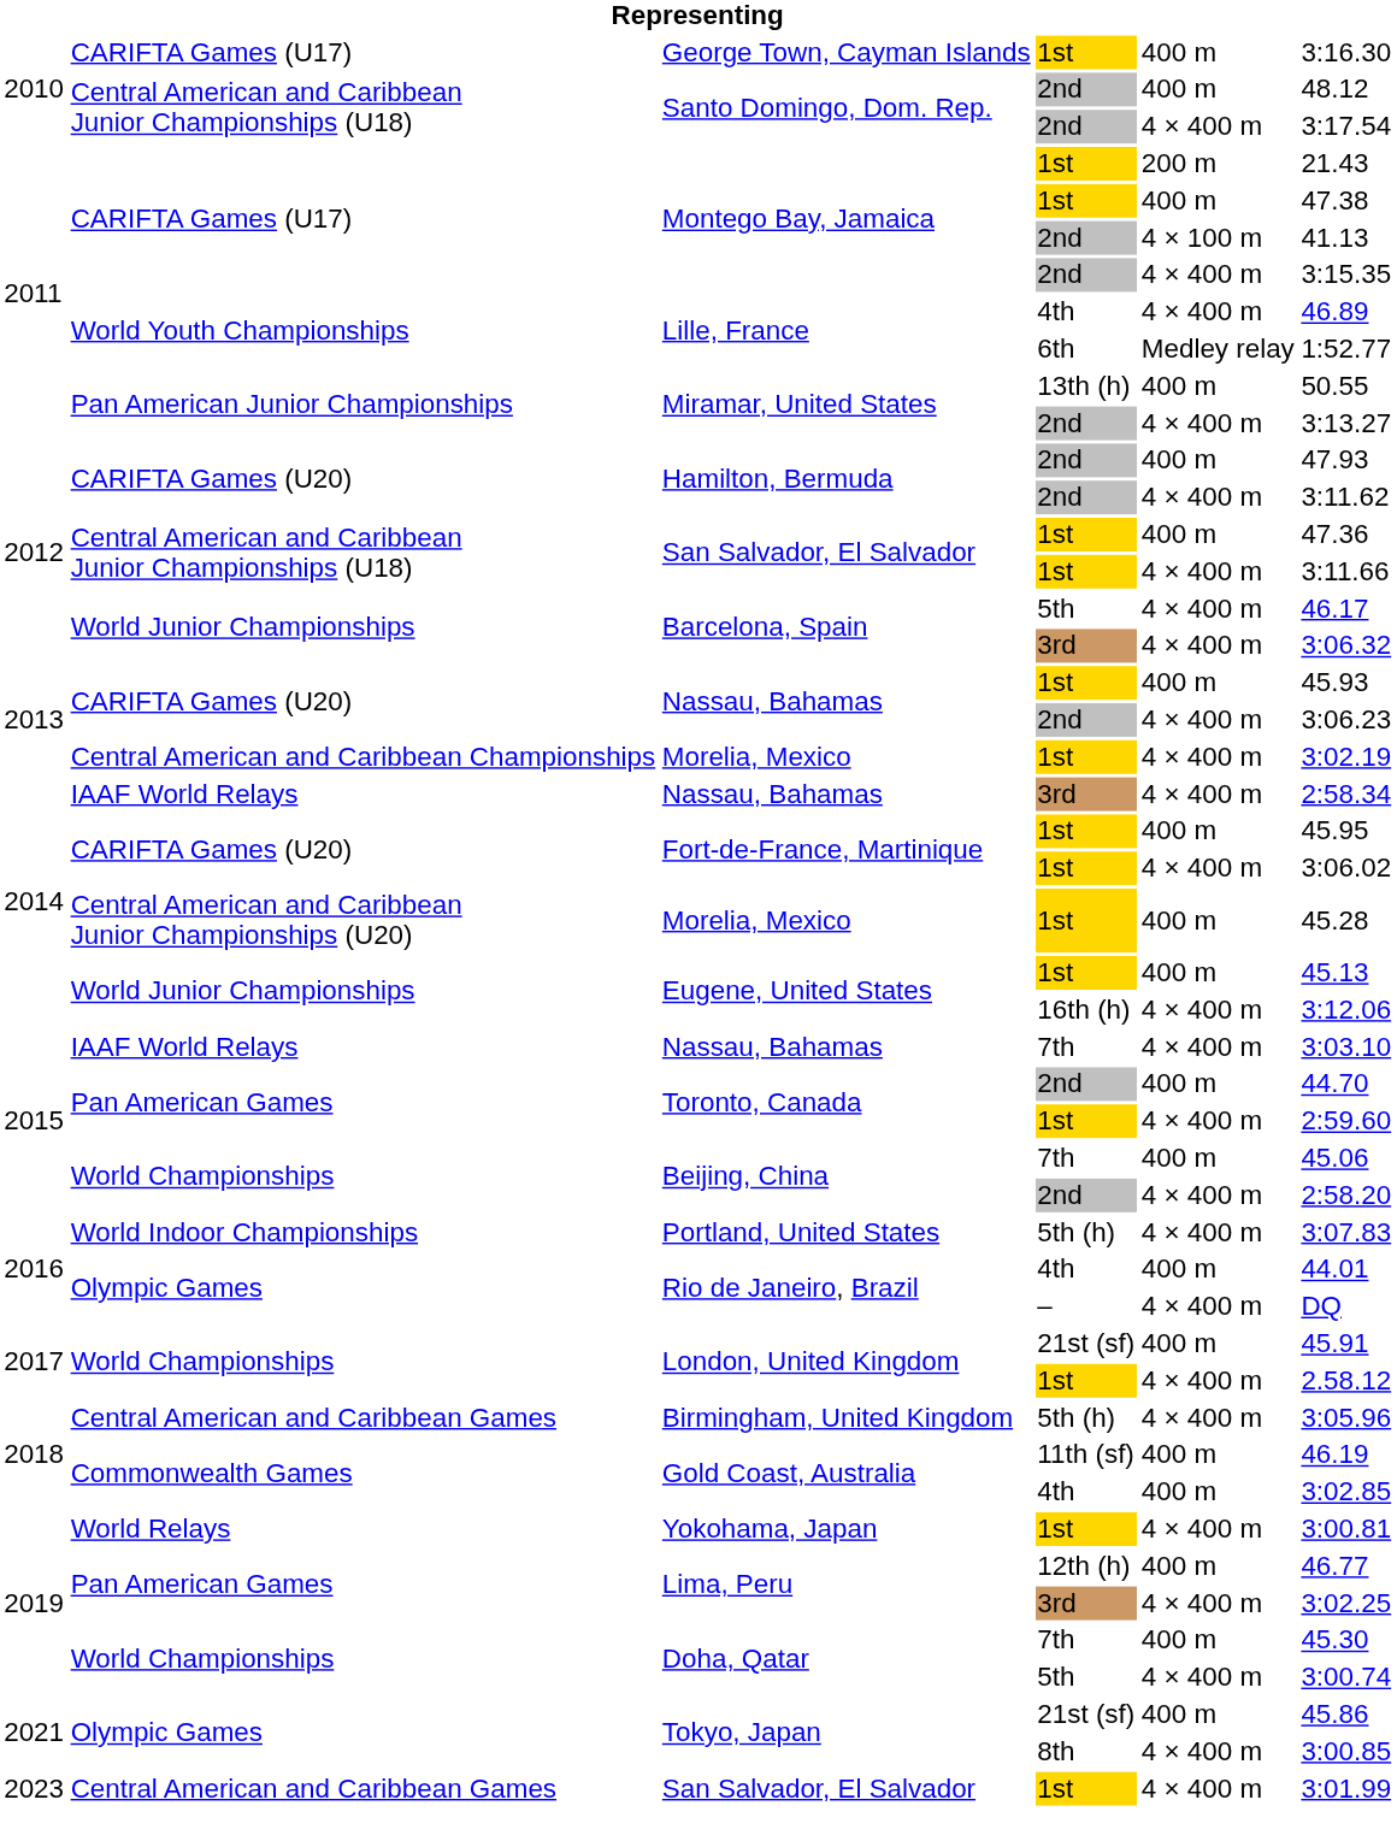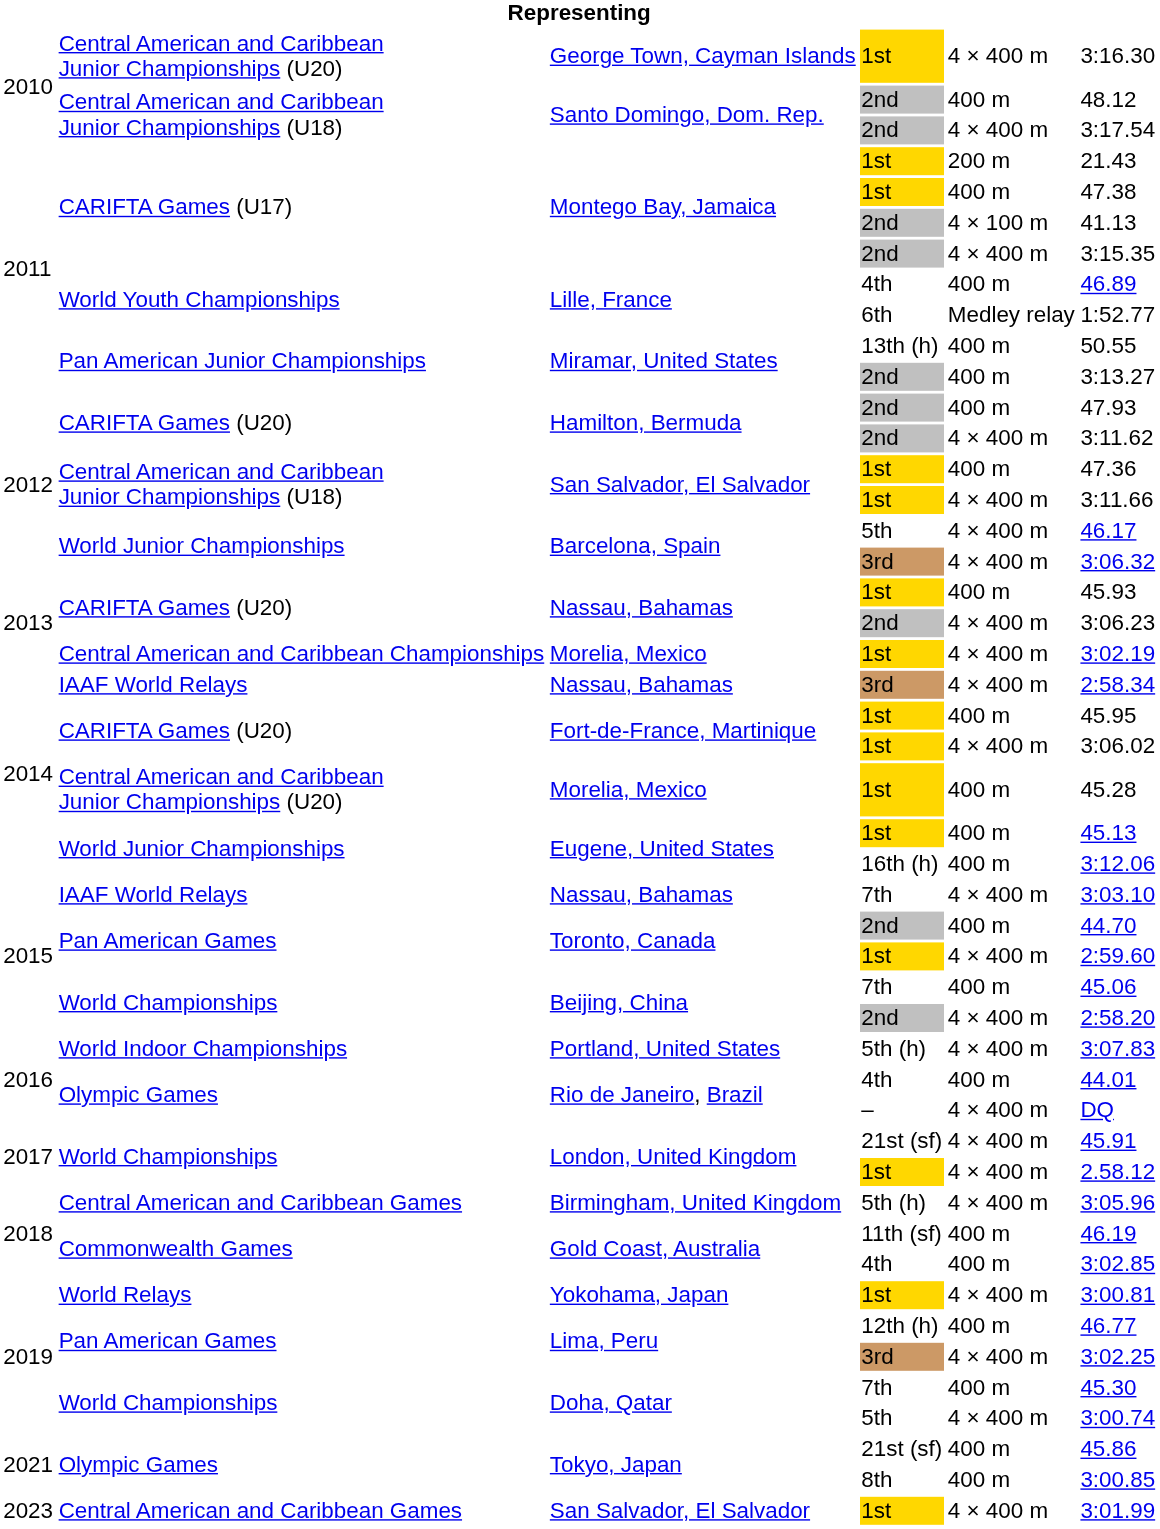 <table>
 <tr>
 <th colspan="6">Representing </th>
 </tr>
 <tr>
 <td rowspan=3>2010</td>
-<td><a href='#'>CARIFTA Games</a> (U17)</td>
+<td><a href='#'>Central American and Caribbean<br>Junior Championships</a> (U20)</td>
 <td><a href='#'>George Town, Cayman Islands</a></td>
 <td bgcolor=gold>1st</td>
-<td>400 m</td>
+<td>4 × 400 m</td>
 <td>3:16.30</td>
 </tr>
 <tr>
 <td rowspan=2><a href='#'>Central American and Caribbean<br>Junior Championships</a> (U18)</td>
 <td rowspan=2><a href='#'>Santo Domingo, Dom. Rep.</a></td>
 <td bgcolor=silver>2nd</td>
 <td>400 m</td>
 <td>48.12</td>
 </tr>
 <tr>
 <td bgcolor=silver>2nd</td>
 <td>4 × 400 m</td>
 <td>3:17.54</td>
 </tr>
 <tr>
 <td rowspan=8>2011</td>
 <td rowspan=4><a href='#'>CARIFTA Games</a> (U17)</td>
 <td rowspan=4><a href='#'>Montego Bay, Jamaica</a></td>
 <td bgcolor=gold>1st</td>
 <td>200 m</td>
 <td>21.43</td>
 </tr>
 <tr>
 <td bgcolor=gold>1st</td>
 <td>400 m</td>
 <td>47.38</td>
 </tr>
 <tr>
 <td bgcolor=silver>2nd</td>
 <td>4 × 100 m</td>
 <td>41.13</td>
 </tr>
 <tr>
 <td bgcolor=silver>2nd</td>
 <td>4 × 400 m</td>
 <td>3:15.35</td>
 </tr>
 <tr>
 <td rowspan=2><a href='#'>World Youth Championships</a></td>
 <td rowspan=2><a href='#'>Lille, France</a></td>
 <td>4th</td>
-<td>4 × 400 m</td>
+<td>400 m</td>
 <td><a href='#'>46.89</a></td>
 </tr>
 <tr>
 <td>6th</td>
 <td>Medley relay</td>
 <td>1:52.77</td>
 </tr>
 <tr>
 <td rowspan=2><a href='#'>Pan American Junior Championships</a></td>
 <td rowspan=2><a href='#'>Miramar, United States</a></td>
 <td>13th (h)</td>
 <td>400 m</td>
 <td>50.55</td>
 </tr>
 <tr>
 <td bgcolor=silver>2nd</td>
-<td>4 × 400 m</td>
+<td>400 m</td>
 <td>3:13.27</td>
 </tr>
 <tr>
 <td rowspan=6>2012</td>
 <td rowspan=2><a href='#'>CARIFTA Games</a> (U20)</td>
 <td rowspan=2><a href='#'>Hamilton, Bermuda</a></td>
 <td bgcolor=silver>2nd</td>
 <td>400 m</td>
 <td>47.93</td>
 </tr>
 <tr>
 <td bgcolor=silver>2nd</td>
 <td>4 × 400 m</td>
 <td>3:11.62</td>
 </tr>
 <tr>
 <td rowspan=2><a href='#'>Central American and Caribbean<br>Junior Championships</a> (U18)</td>
 <td rowspan=2><a href='#'>San Salvador, El Salvador</a></td>
 <td bgcolor=gold>1st</td>
 <td>400 m</td>
 <td>47.36</td>
 </tr>
 <tr>
 <td bgcolor=gold>1st</td>
 <td>4 × 400 m</td>
 <td>3:11.66</td>
 </tr>
 <tr>
 <td rowspan=2><a href='#'>World Junior Championships</a></td>
 <td rowspan=2><a href='#'>Barcelona, Spain</a></td>
 <td>5th</td>
 <td>4 × 400 m</td>
 <td><a href='#'>46.17</a></td>
 </tr>
 <tr>
 <td bgcolor=cc9966>3rd</td>
 <td>4 × 400 m</td>
 <td><a href='#'>3:06.32</a></td>
 </tr>
 <tr>
 <td rowspan=3>2013</td>
 <td rowspan=2><a href='#'>CARIFTA Games</a> (U20)</td>
 <td rowspan=2><a href='#'>Nassau, Bahamas</a></td>
 <td bgcolor=gold>1st</td>
 <td>400 m</td>
 <td>45.93</td>
 </tr>
 <tr>
 <td bgcolor=silver>2nd</td>
 <td>4 × 400 m</td>
 <td>3:06.23</td>
 </tr>
 <tr>
 <td><a href='#'>Central American and Caribbean Championships</a></td>
 <td><a href='#'>Morelia, Mexico</a></td>
 <td bgcolor=gold>1st</td>
 <td>4 × 400 m</td>
 <td><a href='#'>3:02.19</a></td>
 </tr>
 <tr>
 <td rowspan=6>2014</td>
 <td><a href='#'>IAAF World Relays</a></td>
 <td><a href='#'>Nassau, Bahamas</a></td>
 <td bgcolor=cc9966>3rd</td>
 <td>4 × 400 m</td>
 <td><a href='#'>2:58.34</a></td>
 </tr>
 <tr>
 <td rowspan=2><a href='#'>CARIFTA Games</a> (U20)</td>
 <td rowspan=2><a href='#'>Fort-de-France, Martinique</a></td>
 <td bgcolor=gold>1st</td>
 <td>400 m</td>
 <td>45.95</td>
 </tr>
 <tr>
 <td bgcolor=gold>1st</td>
 <td>4 × 400 m</td>
 <td>3:06.02</td>
 </tr>
 <tr>
 <td><a href='#'>Central American and Caribbean<br>Junior Championships</a> (U20)</td>
 <td><a href='#'>Morelia, Mexico</a></td>
 <td bgcolor=gold>1st</td>
 <td>400 m</td>
 <td>45.28</td>
 </tr>
 <tr>
 <td rowspan=2><a href='#'>World Junior Championships</a></td>
 <td rowspan=2><a href='#'>Eugene, United States</a></td>
 <td bgcolor=gold>1st</td>
 <td>400 m</td>
 <td><a href='#'>45.13</a></td>
 </tr>
 <tr>
 <td>16th (h)</td>
-<td>4 × 400 m</td>
+<td>400 m</td>
 <td><a href='#'>3:12.06</a></td>
 </tr>
 <tr>
 <td rowspan=5>2015</td>
 <td><a href='#'>IAAF World Relays</a></td>
 <td><a href='#'>Nassau, Bahamas</a></td>
 <td>7th</td>
 <td>4 × 400 m</td>
 <td><a href='#'>3:03.10</a></td>
 </tr>
 <tr>
 <td rowspan=2><a href='#'>Pan American Games</a></td>
 <td rowspan=2><a href='#'>Toronto, Canada</a></td>
 <td bgcolor=silver>2nd</td>
 <td>400 m</td>
 <td><a href='#'>44.70</a></td>
 </tr>
 <tr>
 <td bgcolor=gold>1st</td>
 <td>4 × 400 m</td>
 <td><a href='#'>2:59.60</a></td>
 </tr>
 <tr>
 <td rowspan=2><a href='#'>World Championships</a></td>
 <td rowspan=2><a href='#'>Beijing, China</a></td>
 <td>7th</td>
 <td>400 m</td>
 <td><a href='#'>45.06</a></td>
 </tr>
 <tr>
 <td bgcolor=silver>2nd</td>
 <td>4 × 400 m</td>
 <td><a href='#'>2:58.20</a></td>
 </tr>
 <tr>
 <td rowspan=3>2016</td>
 <td><a href='#'>World Indoor Championships</a></td>
 <td><a href='#'>Portland, United States</a></td>
 <td>5th (h)</td>
 <td>4 × 400 m</td>
 <td><a href='#'>3:07.83</a></td>
 </tr>
 <tr>
 <td rowspan=2><a href='#'>Olympic Games</a></td>
 <td rowspan=2><a href='#'>Rio de Janeiro</a>, <a href='#'>Brazil</a></td>
 <td>4th</td>
 <td>400 m</td>
 <td><a href='#'>44.01</a></td>
 </tr>
 <tr>
 <td>–</td>
 <td>4 × 400 m</td>
 <td><a href='#'>DQ</a></td>
 </tr>
 <tr>
 <td rowspan=2>2017</td>
 <td rowspan=2><a href='#'>World Championships</a></td>
 <td rowspan=2><a href='#'>London, United Kingdom</a></td>
 <td>21st (sf)</td>
-<td>400 m</td>
+<td>4 × 400 m</td>
 <td><a href='#'>45.91</a></td>
 </tr>
 <tr>
 <td bgcolor=gold>1st</td>
 <td>4 × 400 m</td>
 <td><a href='#'>2.58.12</a></td>
 </tr>
 <tr>
 <td rowspan=3>2018</td>
 <td><a href='#'>Central American and Caribbean Games</a></td>
 <td><a href='#'>Birmingham, United Kingdom</a></td>
 <td>5th (h)</td>
 <td>4 × 400 m</td>
 <td><a href='#'>3:05.96</a></td>
 </tr>
 <tr>
 <td rowspan=2><a href='#'>Commonwealth Games</a></td>
 <td rowspan=2><a href='#'>Gold Coast, Australia</a></td>
 <td>11th (sf)</td>
 <td>400 m</td>
 <td><a href='#'>46.19</a></td>
 </tr>
 <tr>
 <td>4th</td>
 <td>400 m</td>
 <td><a href='#'>3:02.85</a></td>
 </tr>
 <tr>
 <td rowspan=5>2019</td>
 <td><a href='#'>World Relays</a></td>
 <td><a href='#'>Yokohama, Japan</a></td>
 <td bgcolor=gold>1st</td>
 <td>4 × 400 m</td>
 <td><a href='#'>3:00.81</a></td>
 </tr>
 <tr>
 <td rowspan=2><a href='#'>Pan American Games</a></td>
 <td rowspan=2><a href='#'>Lima, Peru</a></td>
 <td>12th (h)</td>
 <td>400 m</td>
 <td><a href='#'>46.77</a></td>
 </tr>
 <tr>
 <td bgcolor=cc9966>3rd</td>
 <td>4 × 400 m</td>
 <td><a href='#'>3:02.25</a></td>
 </tr>
 <tr>
 <td rowspan=2><a href='#'>World Championships</a></td>
 <td rowspan=2><a href='#'>Doha, Qatar</a></td>
 <td>7th</td>
 <td>400 m</td>
 <td><a href='#'>45.30</a></td>
 </tr>
 <tr>
 <td>5th</td>
 <td>4 × 400 m</td>
 <td><a href='#'>3:00.74</a></td>
 </tr>
 <tr>
 <td rowspan=2>2021</td>
 <td rowspan=2><a href='#'>Olympic Games</a></td>
 <td rowspan=2><a href='#'>Tokyo, Japan</a></td>
 <td>21st (sf)</td>
 <td>400 m</td>
 <td><a href='#'>45.86</a></td>
 </tr>
 <tr>
 <td>8th</td>
-<td>4 × 400 m</td>
+<td>400 m</td>
 <td><a href='#'>3:00.85</a></td>
 </tr>
 <tr>
 <td>2023</td>
 <td><a href='#'>Central American and Caribbean Games</a></td>
 <td><a href='#'>San Salvador, El Salvador</a></td>
 <td bgcolor=gold>1st</td>
 <td>4 × 400 m</td>
 <td><a href='#'>3:01.99</a></td>
 </tr>
 </table>
